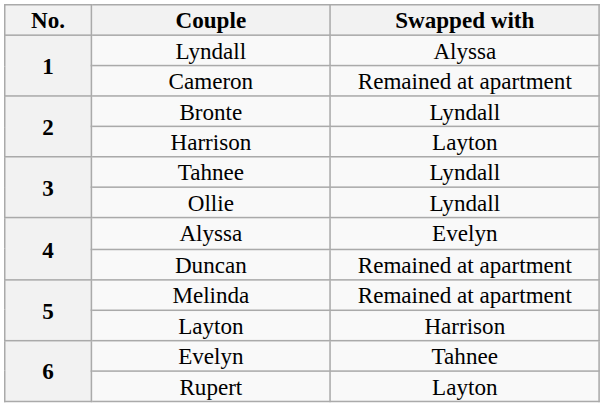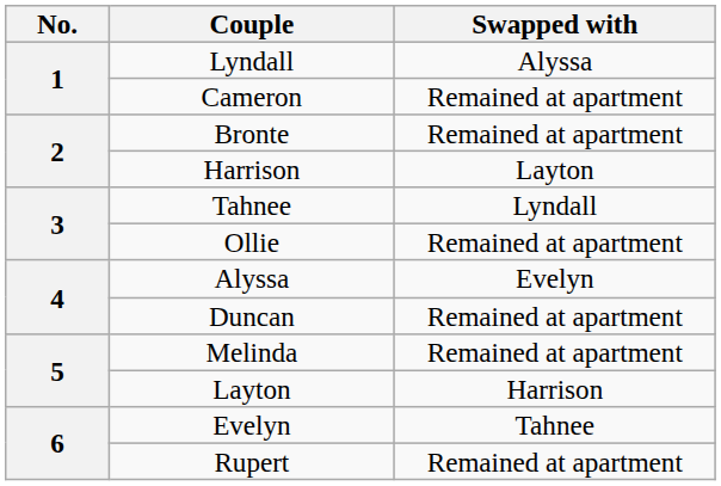 <table class="wikitable" style="text-align:center; font-size:95%; line-height:13px;">
 <tr>
 <th width=50>No.</th>
 <th width=150>Couple</th>
 <th width=170>Swapped with</th>
 </tr>
 <tr>
 <th rowspan="2">1</th>
 <td>Lyndall</td>
 <td>Alyssa</td>
 </tr>
 <tr>
 <td>Cameron</td>
 <td>Remained at apartment</td>
 </tr>
 <tr>
 <th rowspan="2">2</th>
 <td>Bronte</td>
-<td>Lyndall</td>
+<td>Remained at apartment</td>
 </tr>
 <tr>
 <td>Harrison</td>
 <td>Layton</td>
 </tr>
 <tr>
 <th rowspan="2">3</th>
 <td>Tahnee</td>
 <td>Lyndall</td>
 </tr>
 <tr>
 <td>Ollie</td>
-<td>Lyndall</td>
+<td>Remained at apartment</td>
 </tr>
 <tr>
 <th rowspan="2">4</th>
 <td>Alyssa</td>
 <td>Evelyn</td>
 </tr>
 <tr>
 <td>Duncan</td>
 <td>Remained at apartment</td>
 </tr>
 <tr>
 <th rowspan="2">5</th>
 <td>Melinda</td>
 <td>Remained at apartment</td>
 </tr>
 <tr>
 <td>Layton</td>
 <td>Harrison</td>
 </tr>
 <tr>
 <th rowspan="2">6</th>
 <td>Evelyn</td>
 <td>Tahnee</td>
 </tr>
 <tr>
 <td>Rupert</td>
-<td>Layton</td>
+<td>Remained at apartment</td>
 </tr>
 </table>
